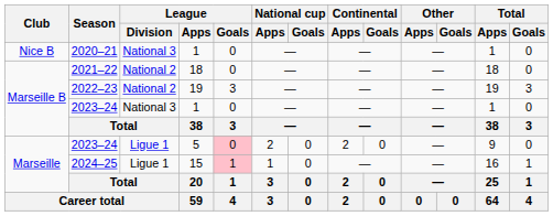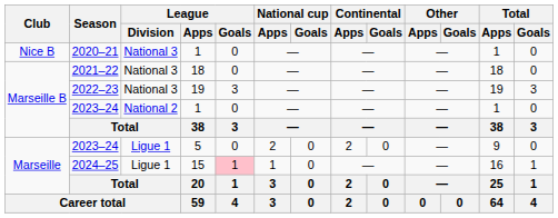 <table class="wikitable" style="text-align:center">
 <tr>
 <th rowspan="2">Club</th>
 <th rowspan="2">Season</th>
 <th colspan="3">League</th>
 <th colspan="2">National cup</th>
 <th colspan="2">Continental</th>
 <th colspan="2">Other</th>
 <th colspan="2">Total</th>
 </tr>
 <tr>
 <th>Division</th>
 <th>Apps</th>
 <th>Goals</th>
 <th>Apps</th>
 <th>Goals</th>
 <th>Apps</th>
 <th>Goals</th>
 <th>Apps</th>
 <th>Goals</th>
 <th>Apps</th>
 <th>Goals</th>
 </tr>
 <tr>
 <td><a href='#'>Nice B</a></td>
 <td><a href='#'>2020–21</a></td>
 <td><a href='#'>National 3</a></td>
 <td>1</td>
 <td>0</td>
 <td colspan="2">—</td>
 <td colspan="2">—</td>
 <td colspan="2">—</td>
 <td>1</td>
 <td>0</td>
 </tr>
 <tr>
 <td rowspan="4"><a href='#'>Marseille B</a></td>
 <td><a href='#'>2021–22</a></td>
-<td><a href='#'>National 2</a></td>
+<td>National 3</td>
 <td>18</td>
 <td>0</td>
 <td colspan="2">—</td>
 <td colspan="2">—</td>
 <td colspan="2">—</td>
 <td>18</td>
 <td>0</td>
 </tr>
 <tr>
 <td><a href='#'>2022–23</a></td>
-<td><a href='#'>National 2</a></td>
+<td>National 3</td>
 <td>19</td>
 <td>3</td>
 <td colspan="2">—</td>
 <td colspan="2">—</td>
 <td colspan="2">—</td>
 <td>19</td>
 <td>3</td>
 </tr>
 <tr>
 <td><a href='#'>2023–24</a></td>
-<td>National 3</td>
+<td><a href='#'>National 2</a></td>
 <td>1</td>
 <td>0</td>
 <td colspan="2">—</td>
 <td colspan="2">—</td>
 <td colspan="2">—</td>
 <td>1</td>
 <td>0</td>
 </tr>
 <tr>
 <th colspan="2">Total</th>
 <th>38</th>
 <th>3</th>
 <th colspan="2">—</th>
 <th colspan="2">—</th>
 <th colspan="2">—</th>
 <th>38</th>
 <th>3</th>
 </tr>
 <tr>
 <td rowspan="3"><a href='#'>Marseille</a></td>
 <td><a href='#'>2023–24</a></td>
 <td><a href='#'>Ligue 1</a></td>
 <td>5</td>
-<td style="background: pink;">0</td>
+<td>0</td>
 <td>2</td>
 <td>0</td>
 <td>2</td>
 <td>0</td>
 <td colspan="2">—</td>
 <td>9</td>
 <td>0</td>
 </tr>
 <tr>
 <td><a href='#'>2024–25</a></td>
 <td>Ligue 1</td>
 <td>15</td>
 <td style="background: pink;">1</td>
 <td>1</td>
 <td>0</td>
 <td colspan="2">—</td>
 <td colspan="2">—</td>
 <td>16</td>
 <td>1</td>
 </tr>
 <tr>
 <th colspan="2">Total</th>
 <th>20</th>
 <th>1</th>
 <th>3</th>
 <th>0</th>
 <th>2</th>
 <th>0</th>
 <th colspan="2">—</th>
 <th>25</th>
 <th>1</th>
 </tr>
 <tr>
 <th colspan="3">Career total</th>
 <th>59</th>
 <th>4</th>
 <th>3</th>
 <th>0</th>
 <th>2</th>
 <th>0</th>
 <th>0</th>
 <th>0</th>
 <th>64</th>
 <th>4</th>
 </tr>
 </table>
